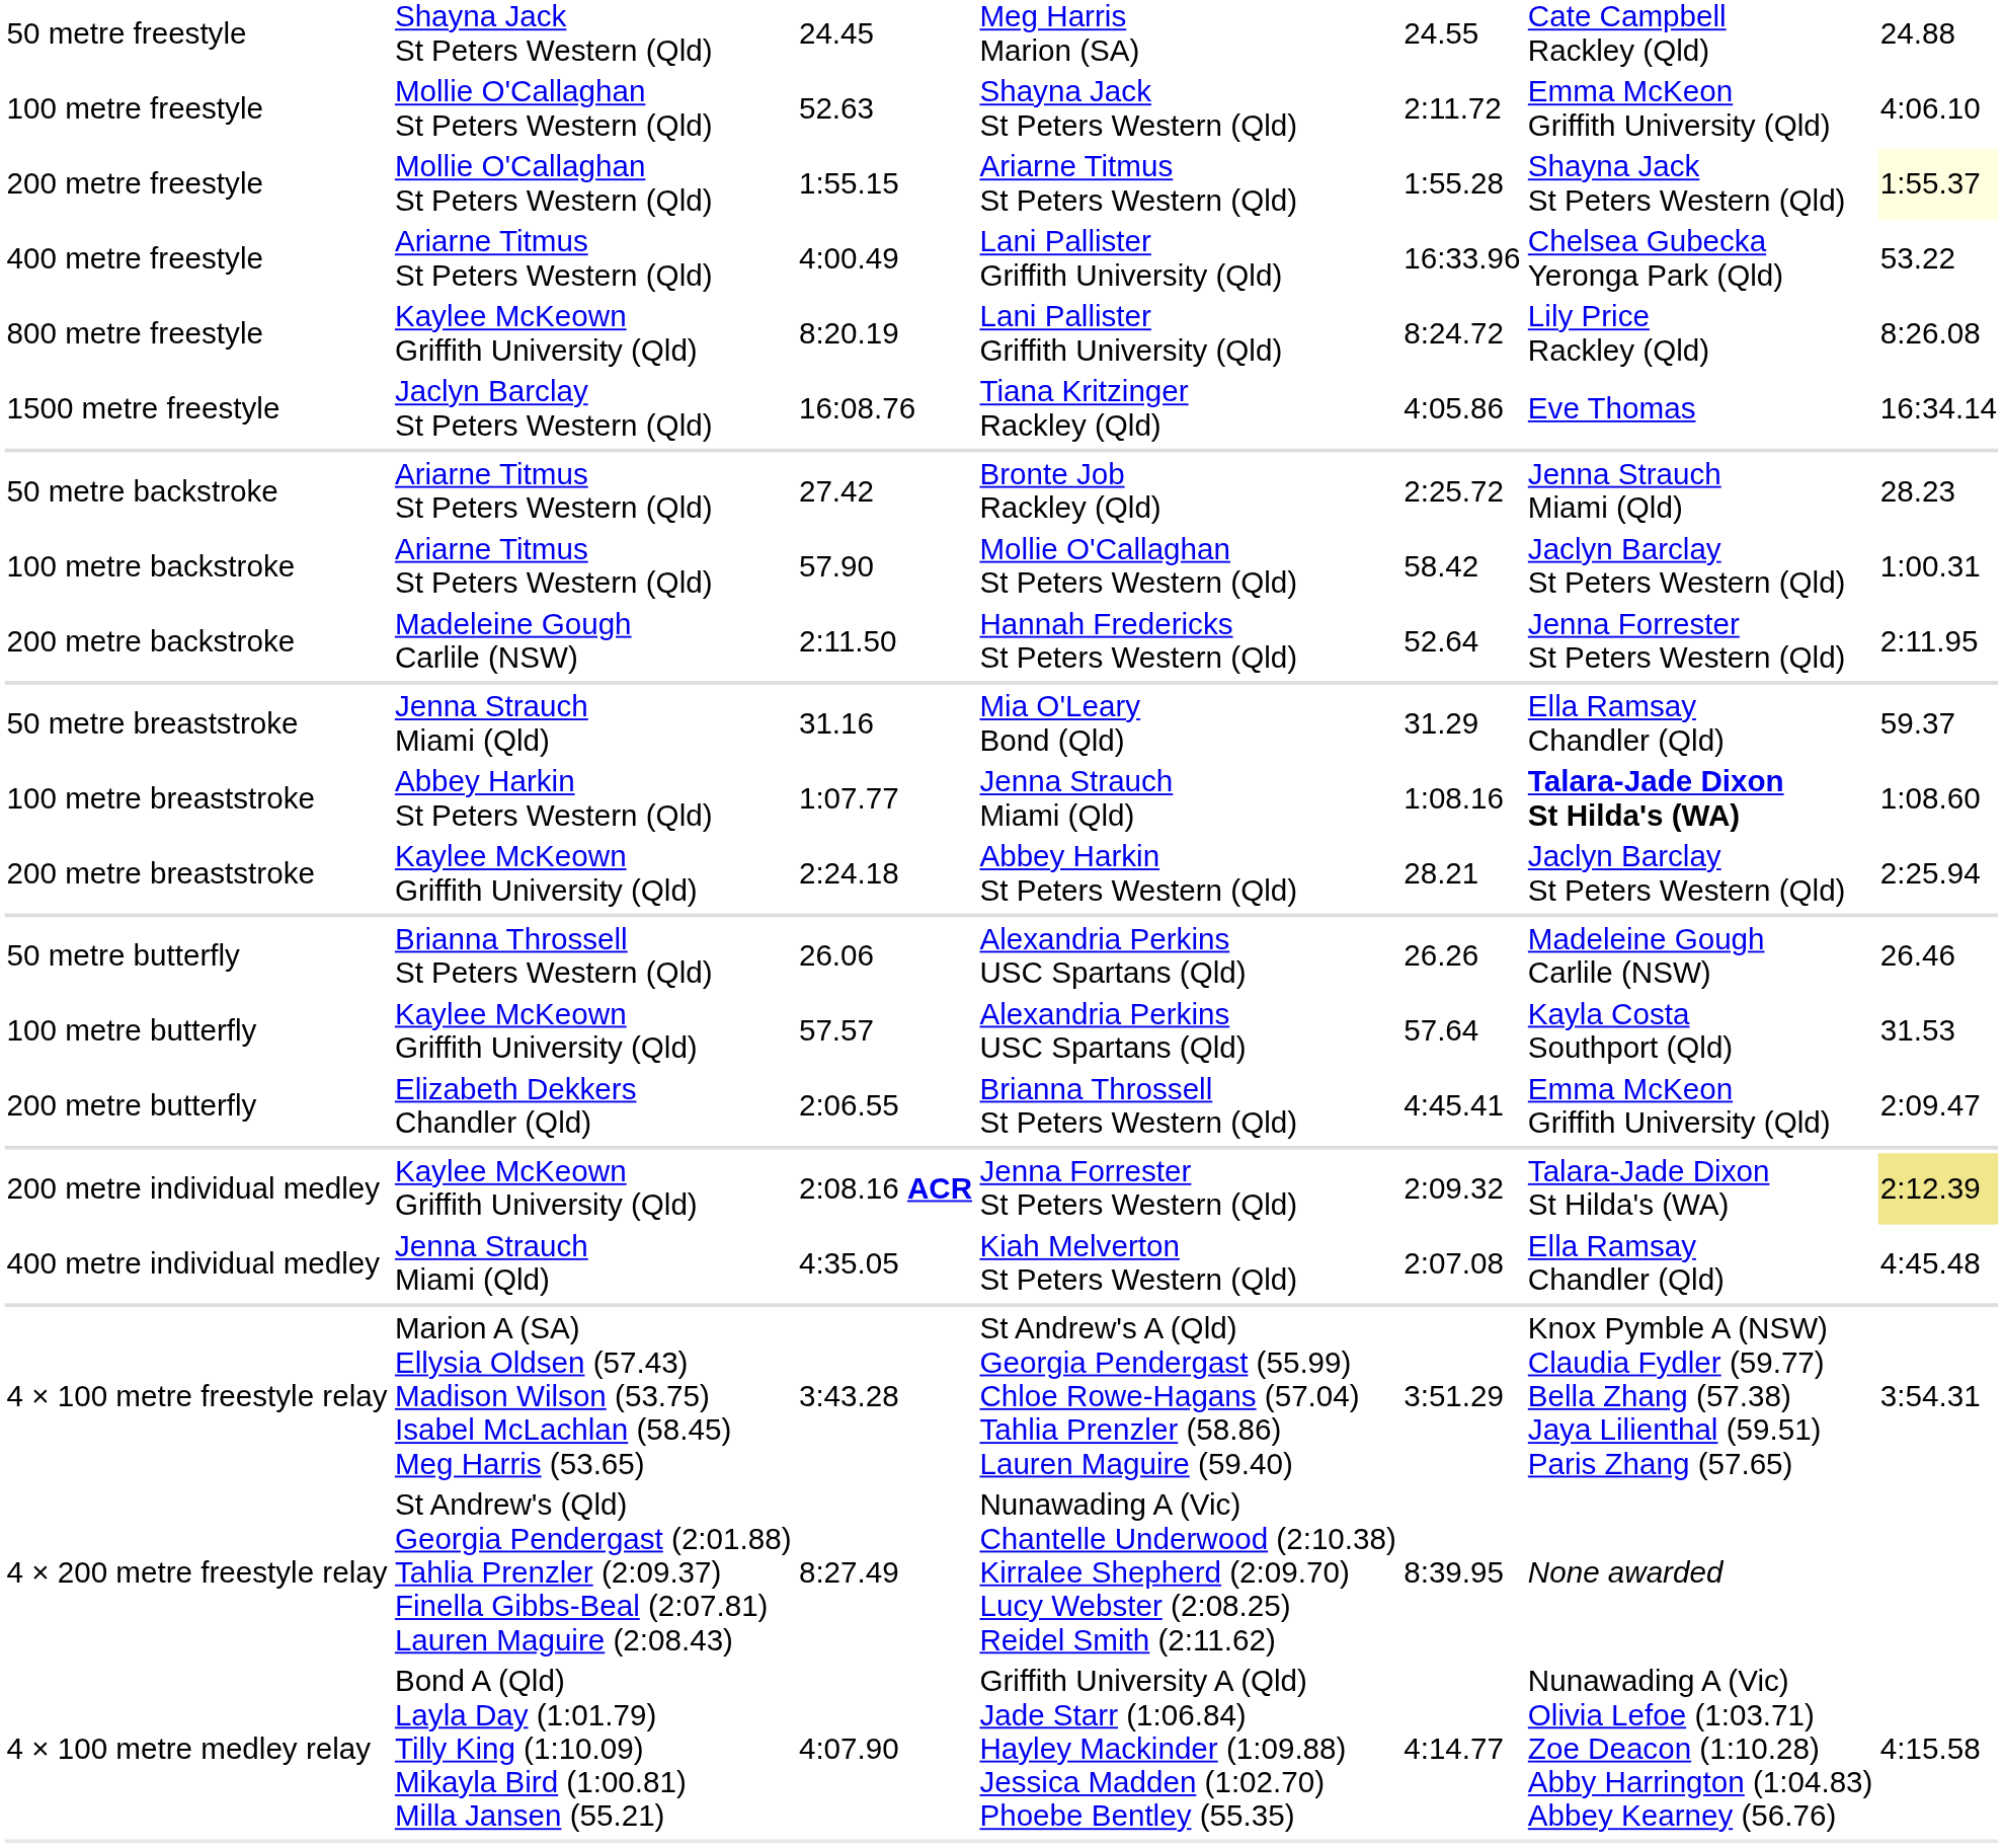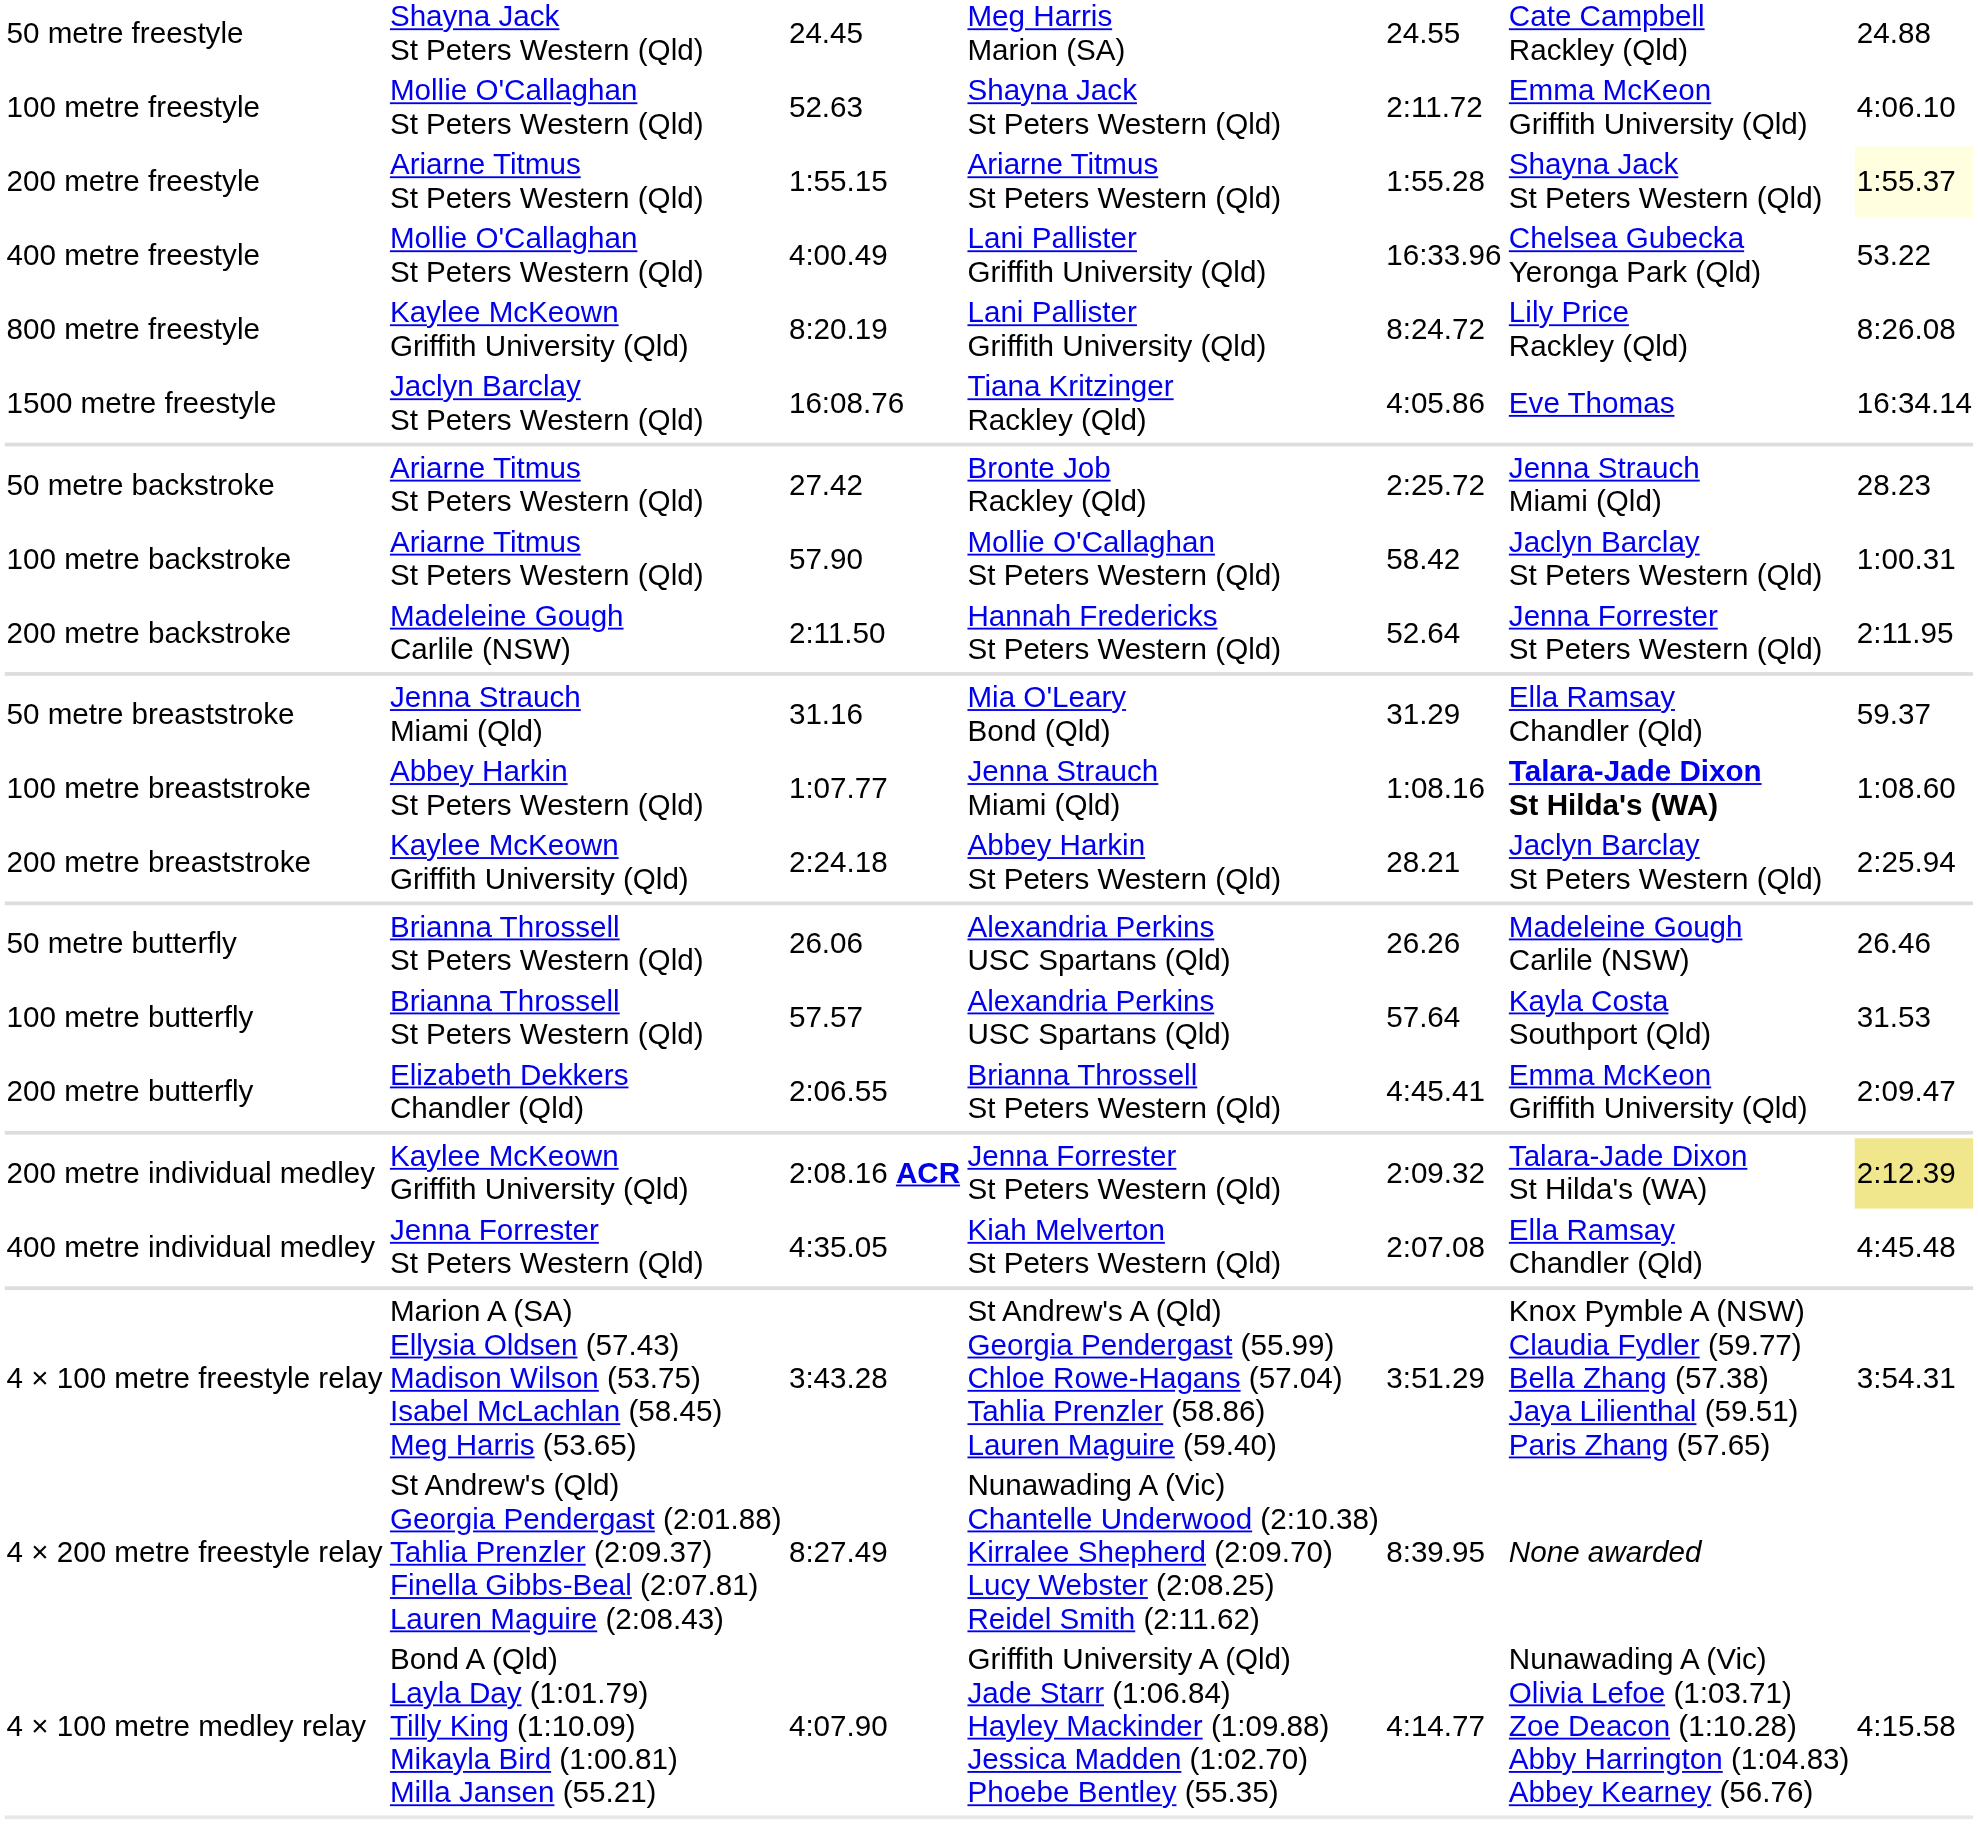 <table>
 <tr>
 <td>50 metre freestyle</td>
 <td><a href='#'>Shayna Jack</a> <br> St Peters Western (Qld)</td>
 <td>24.45</td>
 <td><a href='#'>Meg Harris</a> <br> Marion (SA)</td>
 <td>24.55</td>
 <td><a href='#'>Cate Campbell</a> <br> Rackley (Qld)</td>
 <td>24.88</td>
 </tr>
 <tr>
 <td>100 metre freestyle</td>
 <td><a href='#'>Mollie O'Callaghan</a> <br> St Peters Western (Qld)</td>
 <td>52.63</td>
 <td><a href='#'>Shayna Jack</a> <br> St Peters Western (Qld)</td>
 <td>2:11.72</td>
 <td><a href='#'>Emma McKeon</a> <br> Griffith University (Qld)</td>
 <td>4:06.10</td>
 </tr>
 <tr>
 <td>200 metre freestyle</td>
-<td><a href='#'>Mollie O'Callaghan</a> <br> St Peters Western (Qld)</td>
+<td><a href='#'>Ariarne Titmus</a> <br> St Peters Western (Qld)</td>
 <td>1:55.15</td>
 <td><a href='#'>Ariarne Titmus</a> <br> St Peters Western (Qld)</td>
 <td>1:55.28</td>
 <td><a href='#'>Shayna Jack</a> <br> St Peters Western (Qld)</td>
 <td style="background: lightyellow;">1:55.37</td>
 </tr>
 <tr>
 <td>400 metre freestyle</td>
-<td><a href='#'>Ariarne Titmus</a> <br> St Peters Western (Qld)</td>
+<td><a href='#'>Mollie O'Callaghan</a> <br> St Peters Western (Qld)</td>
 <td>4:00.49</td>
 <td><a href='#'>Lani Pallister</a> <br> Griffith University (Qld)</td>
 <td>16:33.96</td>
 <td><a href='#'>Chelsea Gubecka</a> <br> Yeronga Park (Qld)</td>
 <td>53.22</td>
 </tr>
 <tr>
 <td>800 metre freestyle</td>
 <td><a href='#'>Kaylee McKeown</a> <br> Griffith University (Qld)</td>
 <td>8:20.19</td>
 <td><a href='#'>Lani Pallister</a> <br> Griffith University (Qld)</td>
 <td>8:24.72</td>
 <td><a href='#'>Lily Price</a> <br> Rackley (Qld)</td>
 <td>8:26.08</td>
 </tr>
 <tr>
 <td>1500 metre freestyle</td>
 <td><a href='#'>Jaclyn Barclay</a> <br> St Peters Western (Qld)</td>
 <td>16:08.76</td>
 <td><a href='#'>Tiana Kritzinger</a> <br> Rackley (Qld)</td>
 <td>4:05.86</td>
 <td><a href='#'>Eve Thomas</a> <br> </td>
 <td>16:34.14</td>
 </tr>
 <tr bgcolor=#DDDDDD>
 <td colspan=7></td>
 </tr>
 <tr>
 <td>50 metre backstroke</td>
 <td><a href='#'>Ariarne Titmus</a> <br> St Peters Western (Qld)</td>
 <td>27.42</td>
 <td><a href='#'>Bronte Job</a> <br> Rackley (Qld)</td>
 <td>2:25.72</td>
 <td><a href='#'>Jenna Strauch</a> <br> Miami (Qld)</td>
 <td>28.23</td>
 </tr>
 <tr>
 <td>100 metre backstroke</td>
 <td><a href='#'>Ariarne Titmus</a> <br> St Peters Western (Qld)</td>
 <td>57.90</td>
 <td><a href='#'>Mollie O'Callaghan</a> <br> St Peters Western (Qld)</td>
 <td>58.42</td>
 <td><a href='#'>Jaclyn Barclay</a> <br> St Peters Western (Qld)</td>
 <td>1:00.31</td>
 </tr>
 <tr>
 <td>200 metre backstroke</td>
 <td><a href='#'>Madeleine Gough</a> <br> Carlile (NSW)</td>
 <td>2:11.50</td>
 <td><a href='#'>Hannah Fredericks</a> <br> St Peters Western (Qld)</td>
 <td>52.64</td>
 <td><a href='#'>Jenna Forrester</a> <br> St Peters Western (Qld)</td>
 <td>2:11.95</td>
 </tr>
 <tr bgcolor=#DDDDDD>
 <td colspan=7></td>
 </tr>
 <tr>
 <td>50 metre breaststroke</td>
 <td><a href='#'>Jenna Strauch</a> <br> Miami (Qld)</td>
 <td>31.16</td>
 <td><a href='#'>Mia O'Leary</a> <br> Bond (Qld)</td>
 <td>31.29</td>
 <td><a href='#'>Ella Ramsay</a> <br> Chandler (Qld)</td>
 <td>59.37</td>
 </tr>
 <tr>
 <td>100 metre breaststroke</td>
 <td><a href='#'>Abbey Harkin</a> <br> St Peters Western (Qld)</td>
 <td>1:07.77</td>
 <td><a href='#'>Jenna Strauch</a> <br> Miami (Qld)</td>
 <td>1:08.16</td>
 <td><strong><a href='#'>Talara-Jade Dixon</a> <br> St Hilda's (WA)</strong></td>
 <td>1:08.60</td>
 </tr>
 <tr>
 <td>200 metre breaststroke</td>
 <td><a href='#'>Kaylee McKeown</a> <br> Griffith University (Qld)</td>
 <td>2:24.18</td>
 <td><a href='#'>Abbey Harkin</a> <br> St Peters Western (Qld)</td>
 <td>28.21</td>
 <td><a href='#'>Jaclyn Barclay</a> <br> St Peters Western (Qld)</td>
 <td>2:25.94</td>
 </tr>
 <tr bgcolor=#DDDDDD>
 <td colspan=7></td>
 </tr>
 <tr>
 <td>50 metre butterfly</td>
 <td><a href='#'>Brianna Throssell</a> <br> St Peters Western (Qld)</td>
 <td>26.06</td>
 <td><a href='#'>Alexandria Perkins</a> <br> USC Spartans (Qld)</td>
 <td>26.26</td>
 <td><a href='#'>Madeleine Gough</a> <br> Carlile (NSW)</td>
 <td>26.46</td>
 </tr>
 <tr>
 <td>100 metre butterfly</td>
-<td><a href='#'>Kaylee McKeown</a> <br> Griffith University (Qld)</td>
+<td><a href='#'>Brianna Throssell</a> <br> St Peters Western (Qld)</td>
 <td>57.57</td>
 <td><a href='#'>Alexandria Perkins</a> <br> USC Spartans (Qld)</td>
 <td>57.64</td>
 <td><a href='#'>Kayla Costa</a> <br> Southport (Qld)</td>
 <td>31.53</td>
 </tr>
 <tr>
 <td>200 metre butterfly</td>
 <td><a href='#'>Elizabeth Dekkers</a> <br> Chandler (Qld)</td>
 <td>2:06.55</td>
 <td><a href='#'>Brianna Throssell</a> <br> St Peters Western (Qld)</td>
 <td>4:45.41</td>
 <td><a href='#'>Emma McKeon</a> <br> Griffith University (Qld)</td>
 <td>2:09.47</td>
 </tr>
 <tr bgcolor=#DDDDDD>
 <td colspan=7></td>
 </tr>
 <tr>
 <td>200 metre individual medley</td>
 <td><a href='#'>Kaylee McKeown</a> <br> Griffith University (Qld)</td>
 <td>2:08.16 <strong><a href='#'>ACR</a></strong></td>
 <td><a href='#'>Jenna Forrester</a> <br> St Peters Western (Qld)</td>
 <td>2:09.32</td>
 <td><a href='#'>Talara-Jade Dixon</a> <br> St Hilda's (WA)</td>
 <td style="background: khaki;">2:12.39</td>
 </tr>
 <tr>
 <td>400 metre individual medley</td>
-<td><a href='#'>Jenna Strauch</a> <br> Miami (Qld)</td>
+<td><a href='#'>Jenna Forrester</a> <br> St Peters Western (Qld)</td>
 <td>4:35.05</td>
 <td><a href='#'>Kiah Melverton</a> <br> St Peters Western (Qld)</td>
 <td>2:07.08</td>
 <td><a href='#'>Ella Ramsay</a> <br> Chandler (Qld)</td>
 <td>4:45.48</td>
 </tr>
 <tr bgcolor=#DDDDDD>
 <td colspan=7></td>
 </tr>
 <tr>
 <td>4 × 100 metre freestyle relay</td>
 <td>Marion A (SA) <br> <a href='#'>Ellysia Oldsen</a> (57.43) <br> <a href='#'>Madison Wilson</a> (53.75) <br> <a href='#'>Isabel McLachlan</a> (58.45) <br> <a href='#'>Meg Harris</a> (53.65)</td>
 <td>3:43.28</td>
 <td>St Andrew's A (Qld) <br> <a href='#'>Georgia Pendergast</a> (55.99) <br> <a href='#'>Chloe Rowe-Hagans</a> (57.04) <br> <a href='#'>Tahlia Prenzler</a> (58.86) <br> <a href='#'>Lauren Maguire</a> (59.40)</td>
 <td>3:51.29</td>
 <td>Knox Pymble A (NSW) <br> <a href='#'>Claudia Fydler</a> (59.77) <br> <a href='#'>Bella Zhang</a> (57.38) <br> <a href='#'>Jaya Lilienthal</a> (59.51) <br> <a href='#'>Paris Zhang</a> (57.65)</td>
 <td>3:54.31</td>
 </tr>
 <tr>
 <td>4 × 200 metre freestyle relay</td>
 <td>St Andrew's (Qld) <br> <a href='#'>Georgia Pendergast</a> (2:01.88) <br> <a href='#'>Tahlia Prenzler</a> (2:09.37) <br> <a href='#'>Finella Gibbs-Beal</a> (2:07.81) <br> <a href='#'>Lauren Maguire</a> (2:08.43)</td>
 <td>8:27.49</td>
 <td>Nunawading A (Vic) <br> <a href='#'>Chantelle Underwood</a> (2:10.38) <br> <a href='#'>Kirralee Shepherd</a> (2:09.70) <br> <a href='#'>Lucy Webster</a> (2:08.25) <br> <a href='#'>Reidel Smith</a> (2:11.62)</td>
 <td>8:39.95</td>
 <td colspan=2><em>None awarded</em></td>
 </tr>
 <tr>
 <td>4 × 100 metre medley relay</td>
 <td>Bond A (Qld) <br> <a href='#'>Layla Day</a> (1:01.79) <br> <a href='#'>Tilly King</a> (1:10.09) <br> <a href='#'>Mikayla Bird</a> (1:00.81) <br> <a href='#'>Milla Jansen</a> (55.21)</td>
 <td>4:07.90</td>
 <td>Griffith University A (Qld) <br> <a href='#'>Jade Starr</a> (1:06.84) <br> <a href='#'>Hayley Mackinder</a> (1:09.88) <br> <a href='#'>Jessica Madden</a> (1:02.70) <br> <a href='#'>Phoebe Bentley</a> (55.35)</td>
 <td>4:14.77</td>
 <td>Nunawading A (Vic) <br> <a href='#'>Olivia Lefoe</a> (1:03.71) <br> <a href='#'>Zoe Deacon</a> (1:10.28) <br> <a href='#'>Abby Harrington</a> (1:04.83) <br> <a href='#'>Abbey Kearney</a> (56.76)</td>
 <td>4:15.58</td>
 </tr>
 <tr bgcolor= e8e8e8>
 <td colspan=7></td>
 </tr>
 </table>
